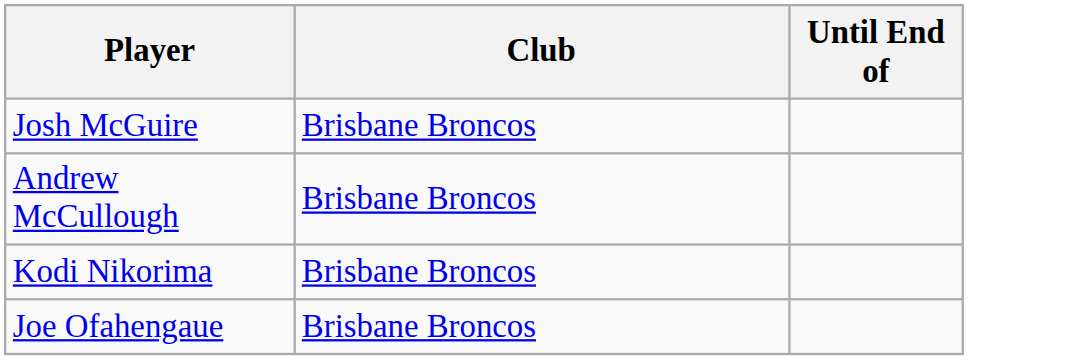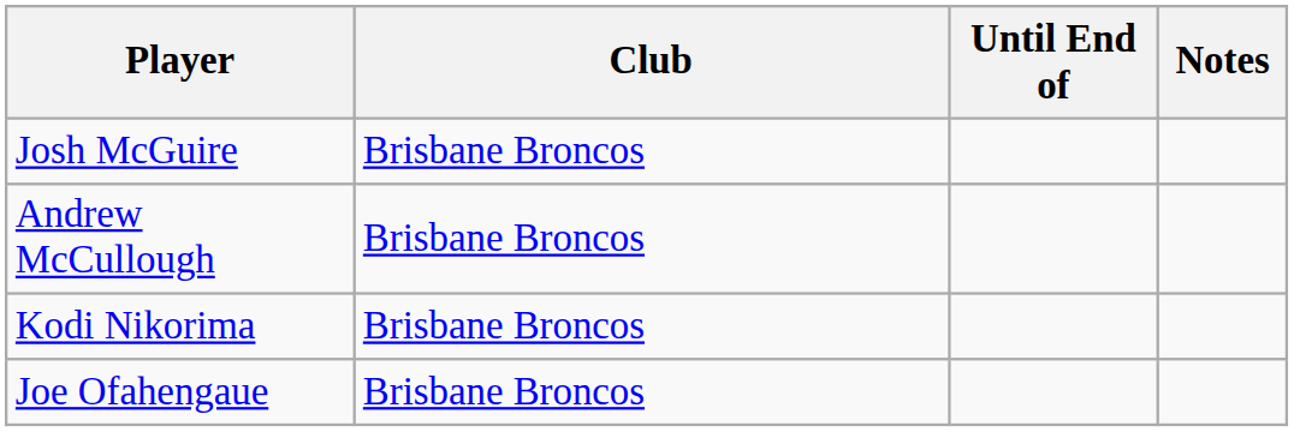 <table class="wikitable" style="font-size:90%">
 <tr bgcolor="#efefef">
 <th width="120">Player</th>
 <th width="210">Club</th>
 <th width="70">Until End of</th>
+<th width="40">Notes</th>
 </tr>
 <tr>
 <td><a href='#'>Josh McGuire</a></td>
 <td> <a href='#'>Brisbane Broncos</a></td>
+<td></td>
 <td></td>
 </tr>
 <tr>
 <td><a href='#'>Andrew McCullough</a></td>
 <td> <a href='#'>Brisbane Broncos</a></td>
 <td></td>
+<td></td>
 </tr>
 <tr>
 <td><a href='#'>Kodi Nikorima</a></td>
 <td> <a href='#'>Brisbane Broncos</a></td>
+<td></td>
 <td></td>
 </tr>
 <tr>
 <td><a href='#'>Joe Ofahengaue</a></td>
 <td> <a href='#'>Brisbane Broncos</a></td>
 <td></td>
+<td></td>
 </tr>
 </table>
